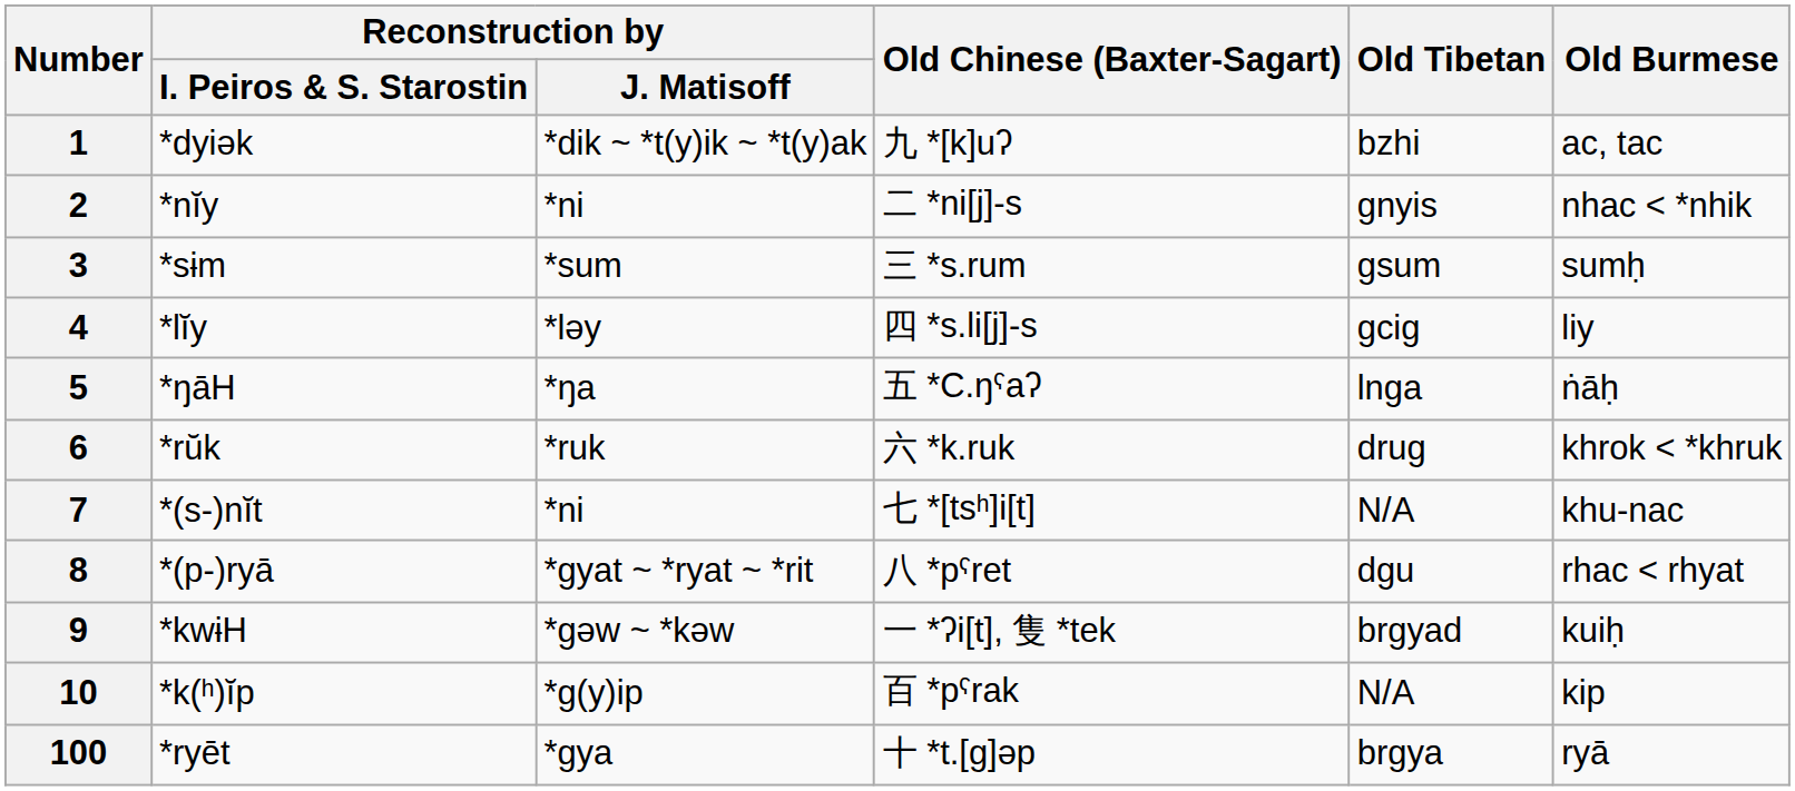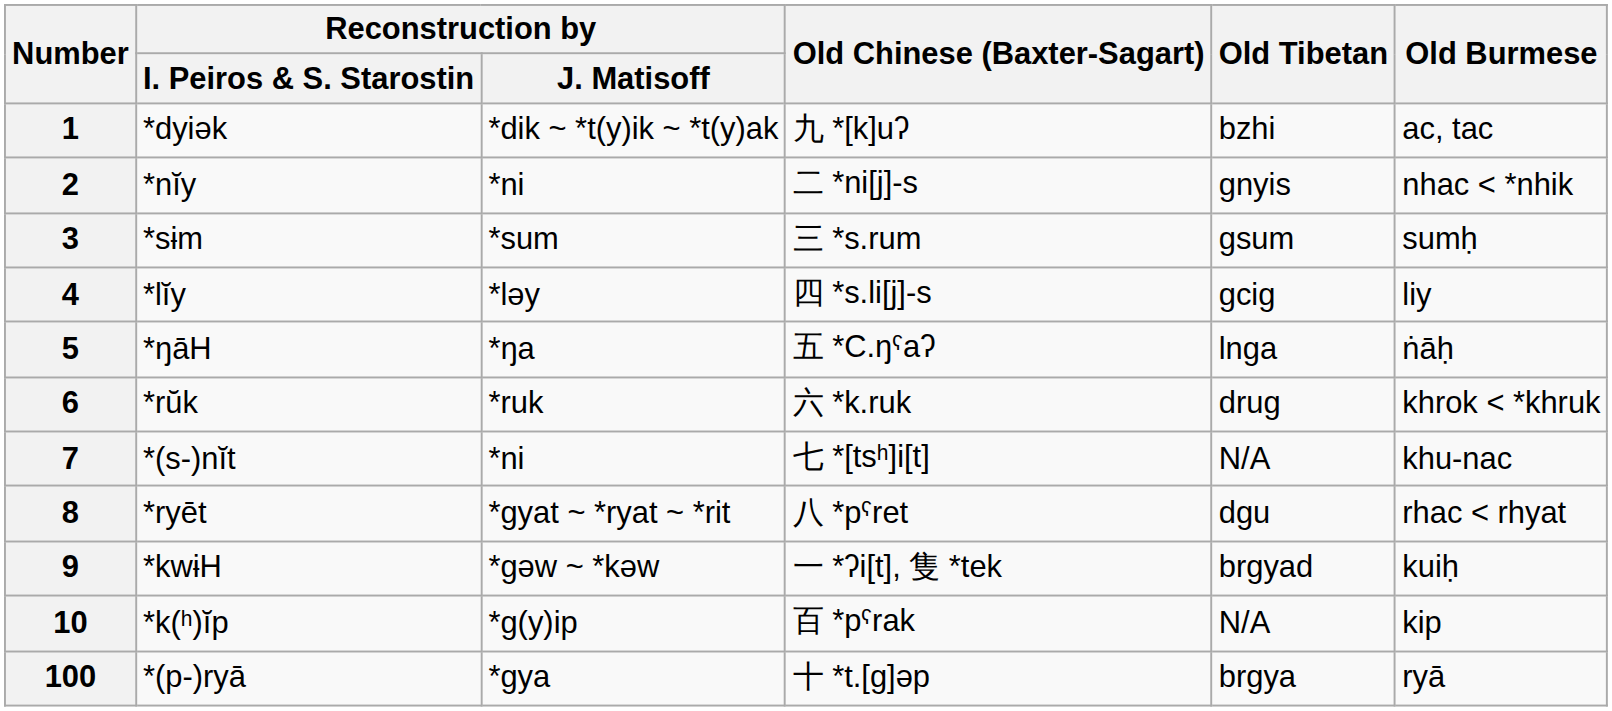 <table class="wikitable">
 <tr>
 <th rowspan=2>Number</th>
 <th colspan=2>Reconstruction by</th>
 <th rowspan=2>Old Chinese (Baxter-Sagart)</th>
 <th rowspan=2>Old Tibetan</th>
 <th rowspan=2>Old Burmese</th>
 </tr>
 <tr>
 <th>I. Peiros & S. Starostin</th>
 <th>J. Matisoff</th>
 </tr>
 <tr>
 <th>1</th>
 <td>*dyiǝk</td>
 <td>*dik ~ *t(y)ik ~ *t(y)ak</td>
 <td>九 *[k]uʔ</td>
 <td>bzhi</td>
 <td>ac, tac</td>
 </tr>
 <tr>
 <th>2</th>
 <td>*nĭy</td>
 <td>*ni</td>
 <td>二 *ni[j]-s</td>
 <td>gnyis</td>
 <td>nhac < *nhik</td>
 </tr>
 <tr>
 <th>3</th>
 <td>*sɨm</td>
 <td>*sum</td>
 <td>三 *s.rum</td>
 <td>gsum</td>
 <td>sumḥ</td>
 </tr>
 <tr>
 <th>4</th>
 <td>*lĭy</td>
 <td>*lǝy</td>
 <td>四 *s.li[j]-s</td>
 <td>gcig</td>
 <td>liy</td>
 </tr>
 <tr>
 <th>5</th>
 <td>*ŋāH</td>
 <td>*ŋa</td>
 <td>五 *C.ŋˤaʔ</td>
 <td>lnga</td>
 <td>ṅāḥ</td>
 </tr>
 <tr>
 <th>6</th>
 <td>*rŭk</td>
 <td>*ruk</td>
 <td>六 *k.ruk</td>
 <td>drug</td>
 <td>khrok < *khruk</td>
 </tr>
 <tr>
 <th>7</th>
 <td>*(s-)nĭt</td>
 <td>*ni</td>
 <td>七 *[tsʰ]i[t]</td>
 <td>N/A</td>
 <td>khu-nac</td>
 </tr>
 <tr>
 <th>8</th>
-<td>*(p-)ryā</td>
+<td>*ryēt</td>
 <td>*gyat ~ *ryat ~ *rit</td>
 <td>八 *pˤret</td>
 <td>dgu</td>
 <td>rhac < rhyat</td>
 </tr>
 <tr>
 <th>9</th>
 <td>*kwɨH</td>
 <td>*gǝw ~ *kǝw</td>
 <td>一 *ʔi[t], 隻 *tek</td>
 <td>brgyad</td>
 <td>kuiḥ</td>
 </tr>
 <tr>
 <th>10</th>
 <td>*k(ʰ)ĭp</td>
 <td>*g(y)ip</td>
 <td>百 *pˤrak</td>
 <td>N/A</td>
 <td>kip</td>
 </tr>
 <tr>
 <th>100</th>
-<td>*ryēt</td>
+<td>*(p-)ryā</td>
 <td>*gya</td>
 <td>十 *t.[g]әp</td>
 <td>brgya</td>
 <td>ryā</td>
 </tr>
 </table>
